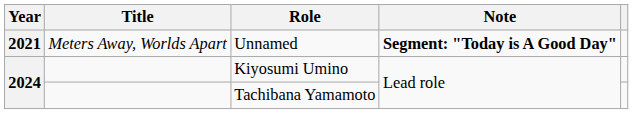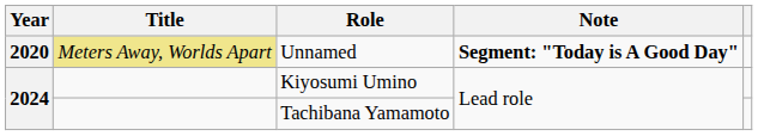 <table class="wikitable sortable plainrowheaders">
 <tr>
 <th scope="col">Year</th>
 <th scope="col">Title</th>
 <th scope="col">Role</th>
 <th scope="col" class="unsortable">Note</th>
 <th scope="col" class="unsortable"></th>
 </tr>
 <tr>
-<th scope="row">2021</th>
-<td><em>Meters Away, Worlds Apart</em></td>
+<th scope="row">2020</th>
+<td style="background: khaki;"><em>Meters Away, Worlds Apart</em></td>
 <td>Unnamed</td>
 <td><strong>Segment:  "Today is A Good Day"</strong></td>
 <td style="text-align:center"></td>
 </tr>
 <tr>
 <th rowspan="2" scope="row">2024</th>
 <td><em></em></td>
 <td>Kiyosumi Umino</td>
 <td rowspan="2">Lead role</td>
 <td style="text-align:center"></td>
 </tr>
 <tr>
 <td><em></em></td>
 <td>Tachibana Yamamoto</td>
 <td style="text-align:center"></td>
 </tr>
 </table>
